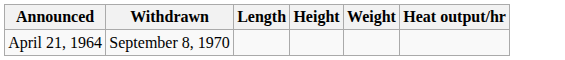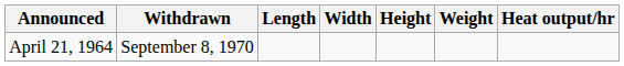 <table class="wikitable">
 <tr>
 <th>Announced</th>
 <th>Withdrawn</th>
 <th>Length</th>
+<th>Width</th>
 <th>Height</th>
 <th>Weight</th>
 <th>Heat output/hr</th>
 </tr>
 <tr>
 <td>April 21, 1964</td>
 <td>September 8, 1970</td>
 <td></td>
 <td></td>
 <td></td>
 <td></td>
+<td></td>
 </tr>
 </table>
